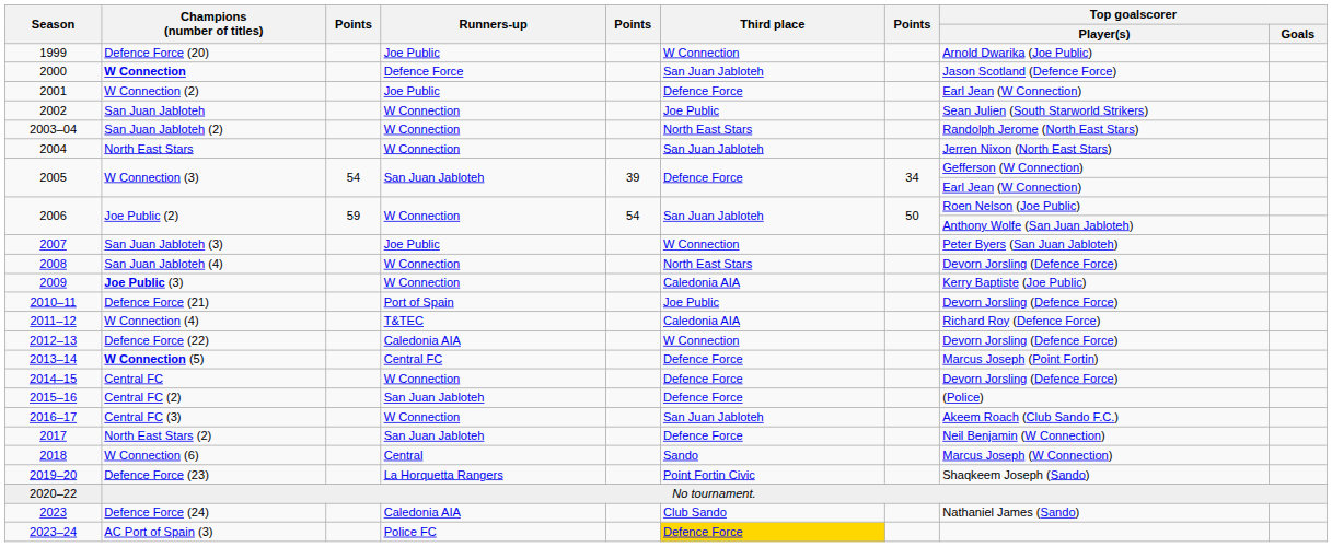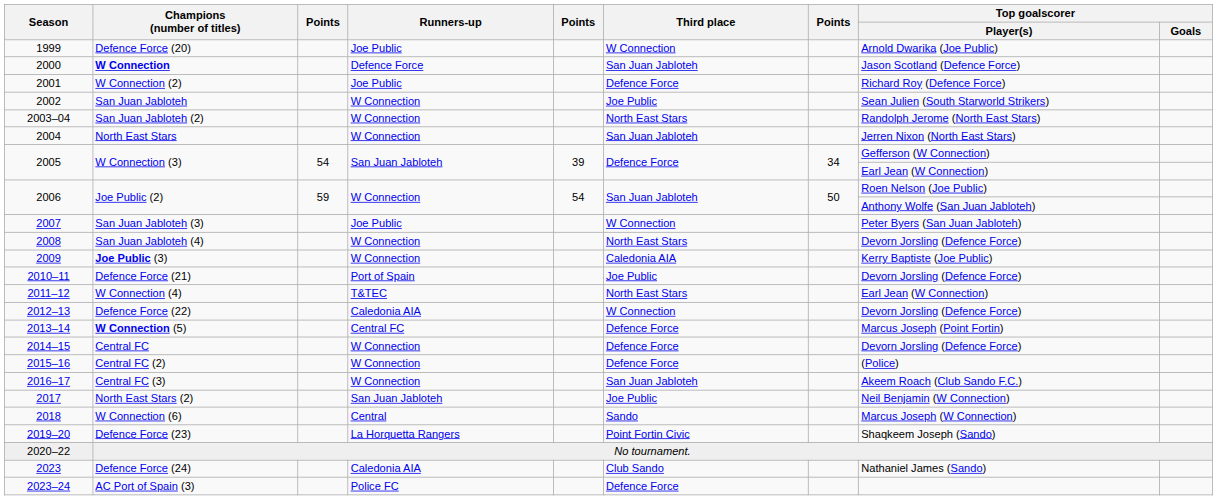 <table class="wikitable" style="text-align:left; font-size:90%;">
 <tr>
 <th rowspan=2 width=5%>Season</th>
 <th rowspan=2 width=11.6%>Champions<br>(number of titles)</th>
 <th rowspan=2 width=2%>Points</th>
 <th rowspan=2 width=11.6%>Runners-up</th>
 <th rowspan=2 width=2%>Points</th>
 <th rowspan=2 width=11.6%>Third place</th>
 <th rowspan=2 width=2%>Points</th>
 <th colspan=2 width=20%>Top goalscorer</th>
 </tr>
 <tr>
 <th width=260>Player(s)</th>
 <th>Goals</th>
 </tr>
 <tr>
 <td align=center>1999</td>
 <td><a href='#'>Defence Force</a> (20)</td>
 <td></td>
 <td><a href='#'>Joe Public</a></td>
 <td></td>
 <td><a href='#'>W Connection</a></td>
 <td></td>
 <td align="left"> <a href='#'>Arnold Dwarika</a> (<a href='#'>Joe Public</a>)</td>
 <td></td>
 </tr>
 <tr>
 <td align=center>2000</td>
 <td><strong><a href='#'>W Connection</a></strong></td>
 <td></td>
 <td><a href='#'>Defence Force</a></td>
 <td></td>
 <td><a href='#'>San Juan Jabloteh</a></td>
 <td></td>
 <td align="left"> <a href='#'>Jason Scotland</a> (<a href='#'>Defence Force</a>)</td>
 <td></td>
 </tr>
 <tr>
 <td align=center>2001</td>
 <td><a href='#'>W Connection</a> (2)</td>
 <td></td>
 <td><a href='#'>Joe Public</a></td>
 <td></td>
 <td><a href='#'>Defence Force</a></td>
 <td></td>
-<td align="left"> <a href='#'>Earl Jean</a> (<a href='#'>W Connection</a>)</td>
+<td align="left"> <a href='#'>Richard Roy</a> (<a href='#'>Defence Force</a>)</td>
 <td></td>
 </tr>
 <tr>
 <td align=center>2002</td>
 <td><a href='#'>San Juan Jabloteh</a></td>
 <td></td>
 <td><a href='#'>W Connection</a></td>
 <td></td>
 <td><a href='#'>Joe Public</a></td>
 <td></td>
 <td align="left"> <a href='#'>Sean Julien</a> (<a href='#'>South Starworld Strikers</a>)</td>
 <td></td>
 </tr>
 <tr>
 <td align=center>2003–04</td>
 <td><a href='#'>San Juan Jabloteh</a> (2)</td>
 <td></td>
 <td><a href='#'>W Connection</a></td>
 <td></td>
 <td><a href='#'>North East Stars</a></td>
 <td></td>
 <td align="left"> <a href='#'>Randolph Jerome</a> (<a href='#'>North East Stars</a>)</td>
 <td></td>
 </tr>
 <tr>
 <td align=center>2004</td>
 <td><a href='#'>North East Stars</a></td>
 <td></td>
 <td><a href='#'>W Connection</a></td>
 <td></td>
 <td><a href='#'>San Juan Jabloteh</a></td>
 <td></td>
 <td align="left"> <a href='#'>Jerren Nixon</a> (<a href='#'>North East Stars</a>)</td>
 <td></td>
 </tr>
 <tr>
 <td rowspan="2" align=center>2005</td>
 <td rowspan="2"><a href='#'>W Connection</a> (3)</td>
 <td rowspan="2" style="text-align:center;">54</td>
 <td rowspan="2"><a href='#'>San Juan Jabloteh</a></td>
 <td rowspan="2" style="text-align:center;">39</td>
 <td rowspan="2"><a href='#'>Defence Force</a></td>
 <td rowspan="2" style="text-align:center;">34</td>
 <td align="left"> <a href='#'>Gefferson</a> (<a href='#'>W Connection</a>)</td>
 <td></td>
 </tr>
 <tr>
 <td align="left"> <a href='#'>Earl Jean</a> (<a href='#'>W Connection</a>)</td>
 <td></td>
 </tr>
 <tr>
 <td rowspan="2" align=center>2006</td>
 <td rowspan="2"><a href='#'>Joe Public</a> (2)</td>
 <td rowspan="2" style="text-align:center;">59</td>
 <td rowspan="2"><a href='#'>W Connection</a></td>
 <td rowspan="2" style="text-align:center;">54</td>
 <td rowspan="2"><a href='#'>San Juan Jabloteh</a></td>
 <td rowspan="2" style="text-align:center;">50</td>
 <td align="left"> <a href='#'>Roen Nelson</a> (<a href='#'>Joe Public</a>)</td>
 <td></td>
 </tr>
 <tr>
 <td align="left"> <a href='#'>Anthony Wolfe</a> (<a href='#'>San Juan Jabloteh</a>)</td>
 <td></td>
 </tr>
 <tr>
 <td align=center><a href='#'>2007</a></td>
 <td><a href='#'>San Juan Jabloteh</a> (3)</td>
 <td></td>
 <td><a href='#'>Joe Public</a></td>
 <td></td>
 <td><a href='#'>W Connection</a></td>
 <td></td>
 <td align="left"> <a href='#'>Peter Byers</a> (<a href='#'>San Juan Jabloteh</a>)</td>
 <td></td>
 </tr>
 <tr>
 <td align=center><a href='#'>2008</a></td>
 <td><a href='#'>San Juan Jabloteh</a> (4)</td>
 <td></td>
 <td><a href='#'>W Connection</a></td>
 <td></td>
 <td><a href='#'>North East Stars</a></td>
 <td></td>
 <td align="left"> <a href='#'>Devorn Jorsling</a> (<a href='#'>Defence Force</a>)</td>
 <td></td>
 </tr>
 <tr>
 <td align=center><a href='#'>2009</a></td>
 <td><strong><a href='#'>Joe Public</a></strong> (3)</td>
 <td></td>
 <td><a href='#'>W Connection</a></td>
 <td></td>
 <td><a href='#'>Caledonia AIA</a></td>
 <td></td>
 <td align="left"> <a href='#'>Kerry Baptiste</a> (<a href='#'>Joe Public</a>)</td>
 <td></td>
 </tr>
 <tr>
 <td align=center><a href='#'>2010–11</a></td>
 <td><a href='#'>Defence Force</a> (21)</td>
 <td></td>
 <td><a href='#'>Port of Spain</a></td>
 <td></td>
 <td><a href='#'>Joe Public</a></td>
 <td></td>
 <td align="left"> <a href='#'>Devorn Jorsling</a> (<a href='#'>Defence Force</a>)</td>
 <td></td>
 </tr>
 <tr>
 <td align=center><a href='#'>2011–12</a></td>
 <td><a href='#'>W Connection</a> (4)</td>
 <td></td>
 <td><a href='#'>T&TEC</a></td>
 <td></td>
-<td><a href='#'>Caledonia AIA</a></td>
+<td><a href='#'>North East Stars</a></td>
 <td></td>
-<td align="left"> <a href='#'>Richard Roy</a> (<a href='#'>Defence Force</a>)</td>
+<td align="left"> <a href='#'>Earl Jean</a> (<a href='#'>W Connection</a>)</td>
 <td></td>
 </tr>
 <tr>
 <td align=center><a href='#'>2012–13</a></td>
 <td><a href='#'>Defence Force</a> (22)</td>
 <td></td>
 <td><a href='#'>Caledonia AIA</a></td>
 <td></td>
 <td><a href='#'>W Connection</a></td>
 <td></td>
 <td align="left"> <a href='#'>Devorn Jorsling</a> (<a href='#'>Defence Force</a>)</td>
 <td></td>
 </tr>
 <tr>
 <td align=center><a href='#'>2013–14</a></td>
 <td><strong><a href='#'>W Connection</a></strong> (5)</td>
 <td></td>
 <td><a href='#'>Central FC</a></td>
 <td></td>
 <td><a href='#'>Defence Force</a></td>
 <td></td>
 <td align="left"> <a href='#'>Marcus Joseph</a> (<a href='#'>Point Fortin</a>)</td>
 <td></td>
 </tr>
 <tr>
 <td align=center><a href='#'>2014–15</a></td>
 <td><a href='#'>Central FC</a></td>
 <td></td>
 <td><a href='#'>W Connection</a></td>
 <td></td>
 <td><a href='#'>Defence Force</a></td>
 <td></td>
 <td align="left"> <a href='#'>Devorn Jorsling</a> (<a href='#'>Defence Force</a>)</td>
 <td></td>
 </tr>
 <tr>
 <td align=center><a href='#'>2015–16</a></td>
 <td><a href='#'>Central FC</a> (2)</td>
 <td></td>
-<td><a href='#'>San Juan Jabloteh</a></td>
+<td><a href='#'>W Connection</a></td>
 <td></td>
 <td><a href='#'>Defence Force</a></td>
 <td></td>
 <td align="left">  (<a href='#'>Police</a>)</td>
 <td></td>
 </tr>
 <tr>
 <td align=center><a href='#'>2016–17</a></td>
 <td><a href='#'>Central FC</a> (3)</td>
 <td></td>
 <td><a href='#'>W Connection</a></td>
 <td></td>
 <td><a href='#'>San Juan Jabloteh</a></td>
 <td></td>
 <td align="left"> <a href='#'>Akeem Roach</a> (<a href='#'>Club Sando F.C.</a>)</td>
 <td></td>
 </tr>
 <tr>
 <td align=center><a href='#'>2017</a></td>
 <td><a href='#'>North East Stars</a> (2)</td>
 <td></td>
 <td><a href='#'>San Juan Jabloteh</a></td>
 <td></td>
-<td><a href='#'>Defence Force</a></td>
+<td><a href='#'>Joe Public</a></td>
 <td></td>
 <td align="left"> <a href='#'>Neil Benjamin</a> (<a href='#'>W Connection</a>)</td>
 <td></td>
 </tr>
 <tr>
 <td align=center><a href='#'>2018</a></td>
 <td><a href='#'>W Connection</a> (6)</td>
 <td></td>
 <td><a href='#'>Central</a></td>
 <td></td>
 <td><a href='#'>Sando</a></td>
 <td></td>
 <td align="left"> <a href='#'>Marcus Joseph</a> (<a href='#'>W Connection</a>)</td>
 <td></td>
 </tr>
 <tr>
 <td align=center><a href='#'>2019–20</a></td>
 <td><a href='#'>Defence Force</a> (23)</td>
 <td></td>
 <td><a href='#'>La Horquetta Rangers</a></td>
 <td></td>
 <td><a href='#'>Point Fortin Civic</a></td>
 <td></td>
 <td align="left"> Shaqkeem Joseph (<a href='#'>Sando</a>)</td>
 <td></td>
 </tr>
 <tr bgcolor=#efefef>
 <td align=center>2020–22</td>
 <td colspan="8" style="text-align:center;"><em>No tournament.</em></td>
 </tr>
 <tr>
 <td align=center><a href='#'>2023</a></td>
 <td><a href='#'>Defence Force</a> (24)</td>
 <td></td>
 <td><a href='#'>Caledonia AIA</a></td>
 <td></td>
 <td><a href='#'>Club Sando</a></td>
 <td></td>
 <td align="left"> Nathaniel James (<a href='#'>Sando</a>)</td>
 <td></td>
 </tr>
 <tr>
 <td align=center><a href='#'>2023–24</a></td>
 <td><a href='#'>AC Port of Spain</a> (3)</td>
 <td></td>
 <td><a href='#'>Police FC</a></td>
 <td></td>
-<td style="background: gold;"><a href='#'>Defence Force</a></td>
+<td><a href='#'>Defence Force</a></td>
 <td></td>
 <td align="left"></td>
 <td></td>
 </tr>
 </table>
